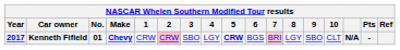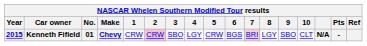 <table class="wikitable" style="text-align:center; font-size:75%">
 <tr>
 <th colspan=23><a href='#'>NASCAR Whelen Southern Modified Tour</a> results</th>
 </tr>
 <tr>
 <th>Year</th>
 <th>Car owner</th>
 <th>No.</th>
 <th>Make</th>
 <th>1</th>
 <th>2</th>
 <th>3</th>
 <th>4</th>
 <th>5</th>
 <th>6</th>
 <th>7</th>
 <th>8</th>
 <th>9</th>
 <th>10</th>
 <th></th>
 <th>Pts</th>
 <th>Ref</th>
 </tr>
 <tr>
-<th><a href='#'>2017</a></th>
+<th><a href='#'>2015</a></th>
 <th>Kenneth Fifield</th>
 <th>01</th>
 <th><a href='#'>Chevy</a></th>
 <td><a href='#'>CRW</a></td>
 <td style="background: pink;"><a href='#'>CRW</a></td>
 <td><a href='#'>SBO</a></td>
 <td><a href='#'>LGY</a></td>
-<td><strong><a href='#'>CRW</a></strong></td>
+<td><a href='#'>CRW</a></td>
 <td><a href='#'>BGS</a></td>
 <td style="background:#FFCFCF;"><a href='#'>BRI</a><br></td>
 <td><a href='#'>LGY</a></td>
 <td><a href='#'>SBO</a></td>
 <td><a href='#'>CLT</a></td>
 <th>N/A</th>
 <th>-</th>
 <th></th>
 </tr>
 </table>
